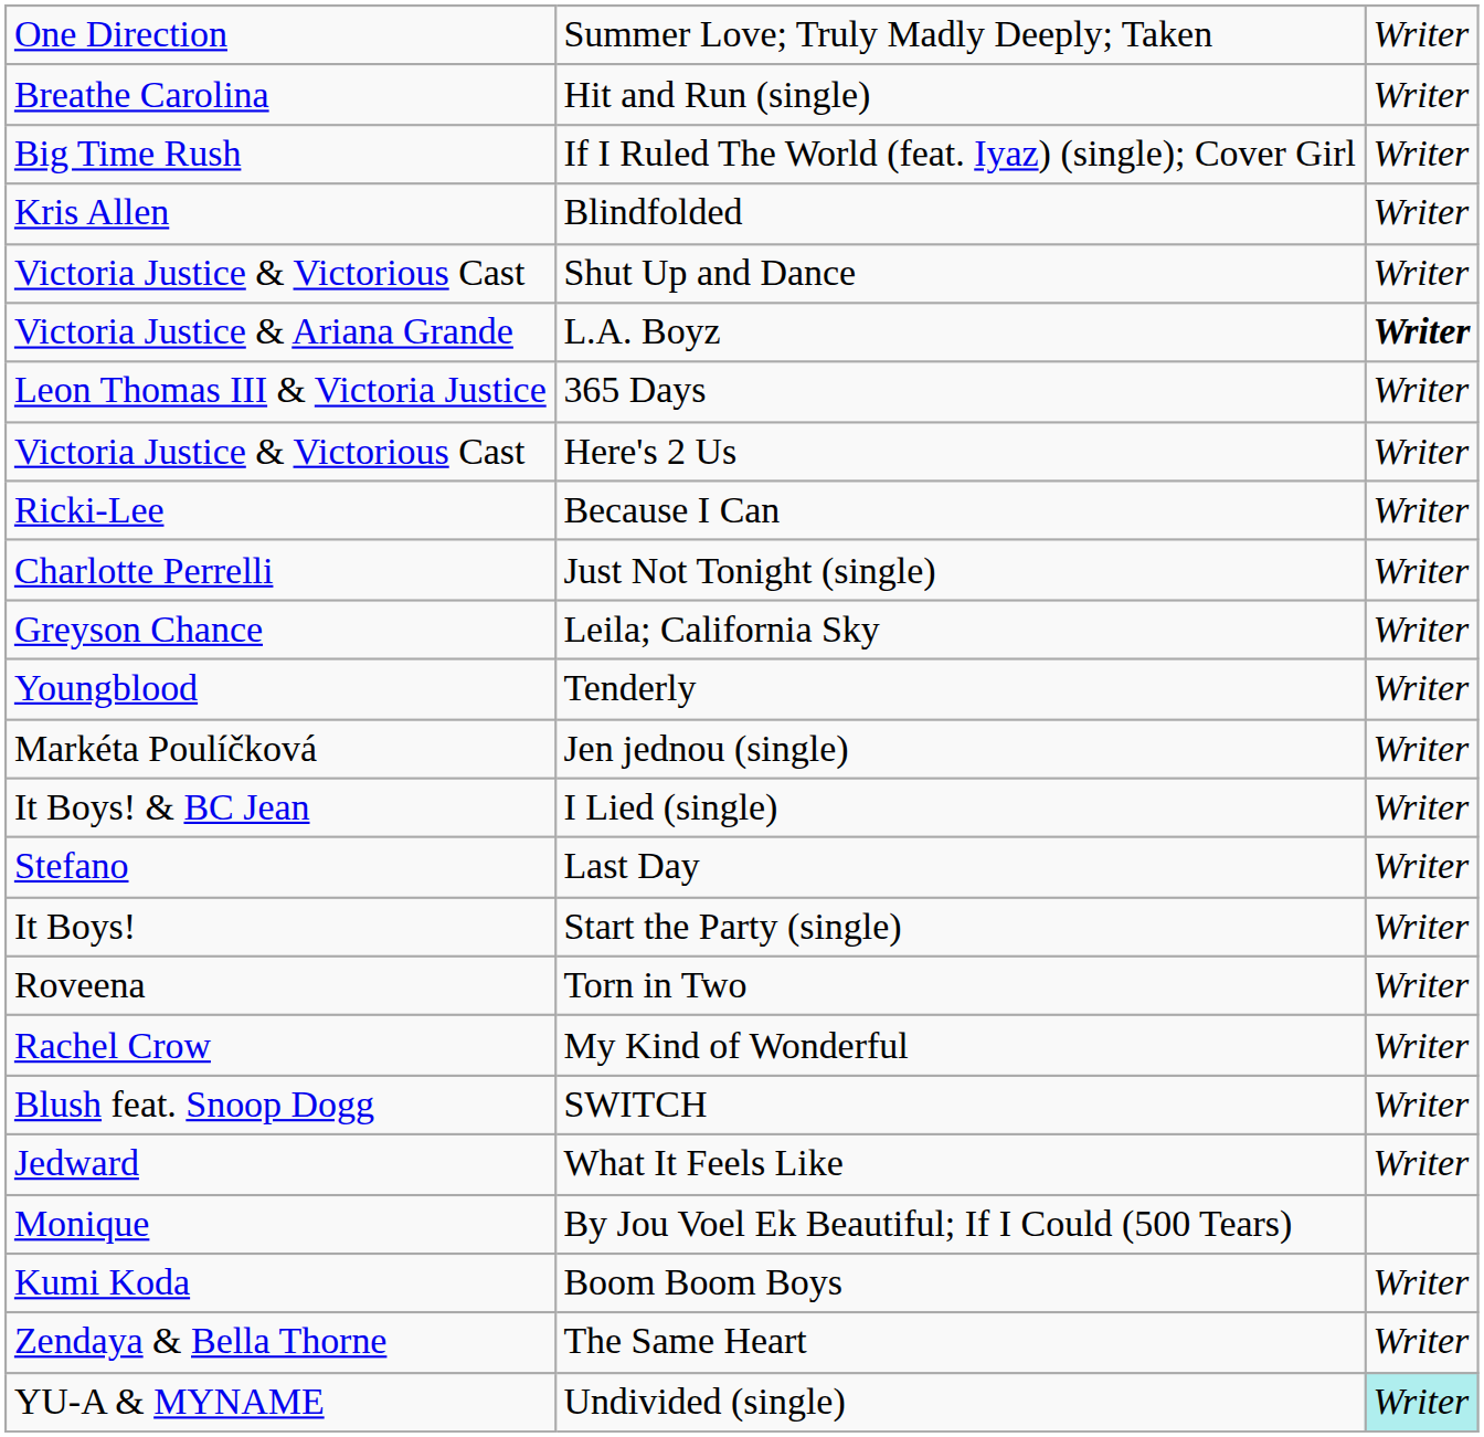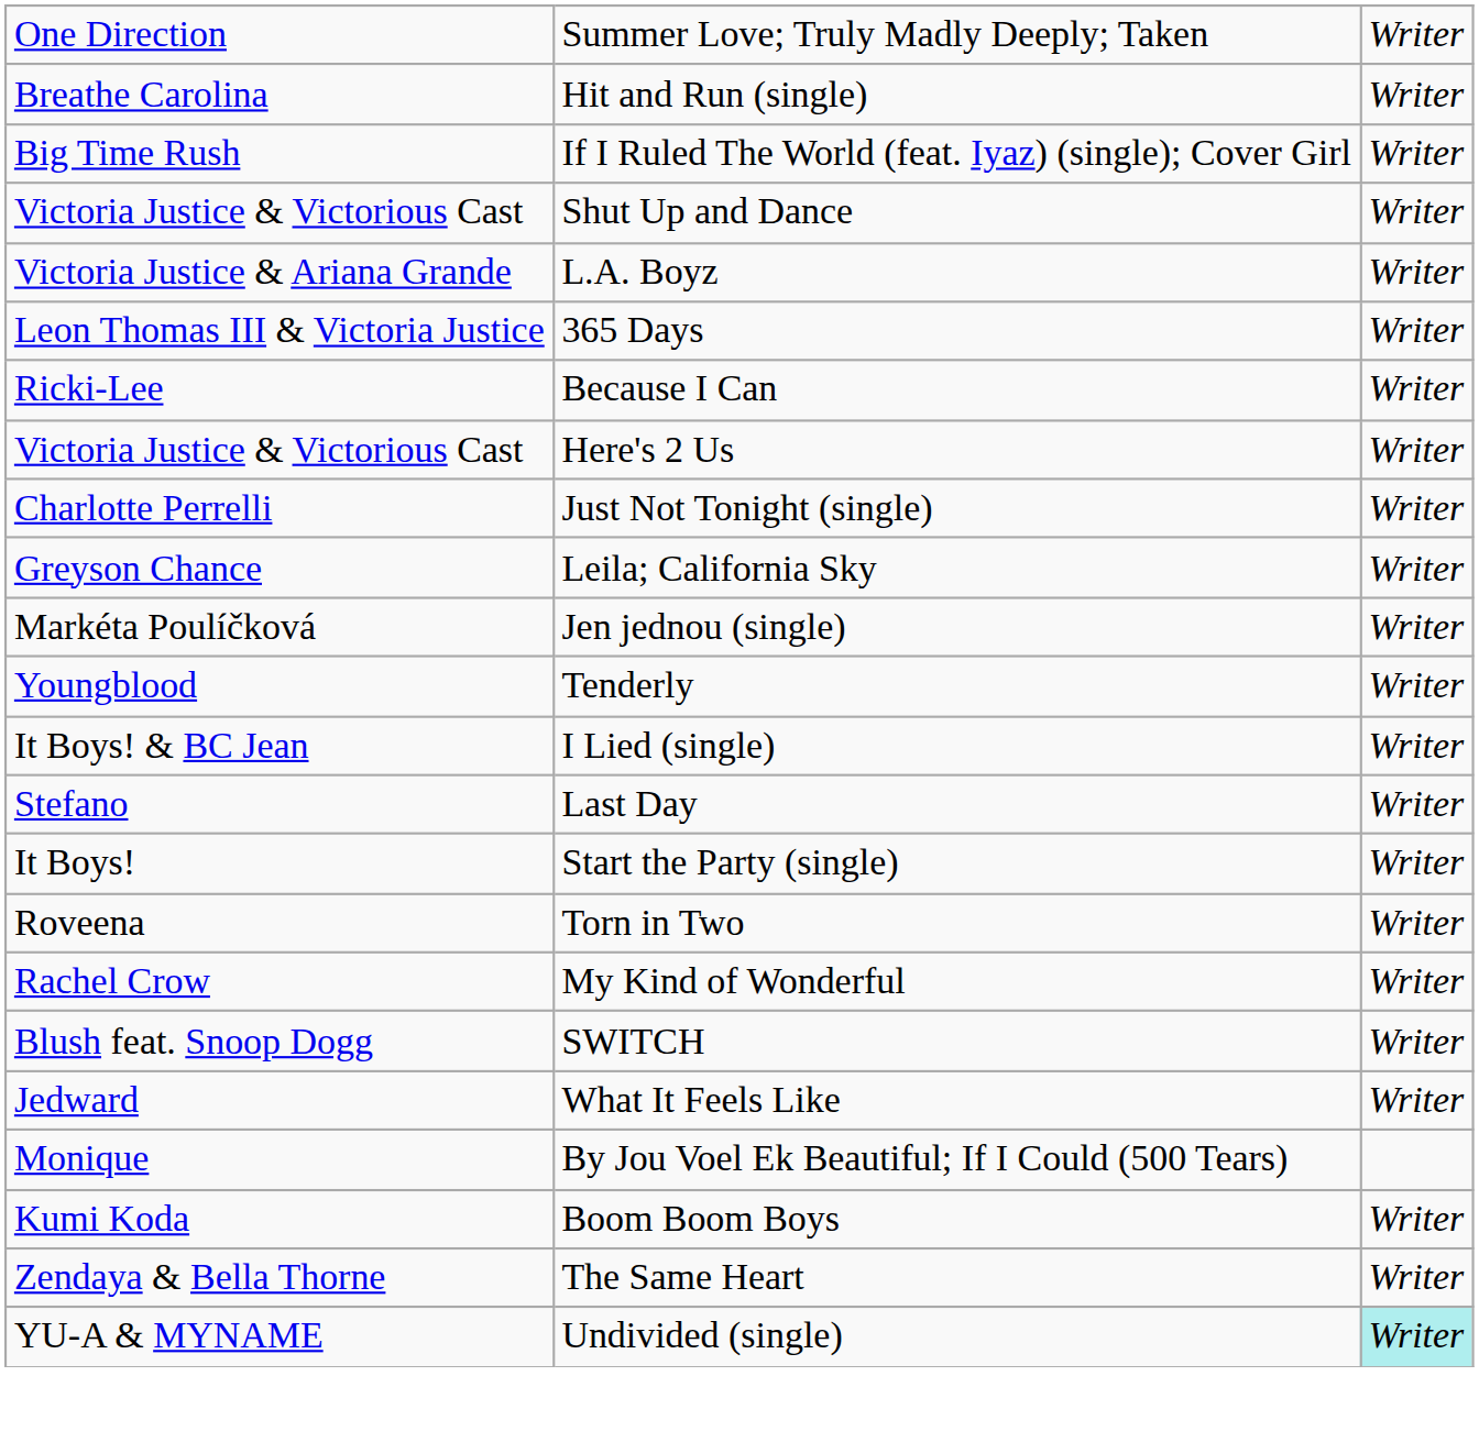 <table class="wikitable">
 <tr>
 <td><a href='#'>One Direction</a></td>
 <td>Summer Love; Truly Madly Deeply; Taken</td>
 <td><em>Writer</em></td>
 </tr>
 <tr>
 <td><a href='#'>Breathe Carolina</a></td>
 <td>Hit and Run (single)</td>
 <td><em>Writer</em></td>
 </tr>
 <tr>
 <td><a href='#'>Big Time Rush</a></td>
 <td>If I Ruled The World (feat. <a href='#'>Iyaz</a>) (single); Cover Girl</td>
 <td><em>Writer</em></td>
 </tr>
 <tr>
-<td><a href='#'>Kris Allen</a></td>
-<td>Blindfolded</td>
-<td><em>Writer</em></td>
-</tr>
-<tr>
 <td><a href='#'>Victoria Justice</a> & <a href='#'>Victorious</a> Cast</td>
 <td>Shut Up and Dance</td>
 <td><em>Writer</em></td>
 </tr>
 <tr>
 <td><a href='#'>Victoria Justice</a> & <a href='#'>Ariana Grande</a></td>
 <td>L.A. Boyz</td>
-<td><strong><em>Writer</em></strong></td>
+<td><em>Writer</em></td>
 </tr>
 <tr>
 <td><a href='#'>Leon Thomas III</a> & <a href='#'>Victoria Justice</a></td>
 <td>365 Days</td>
 <td><em>Writer</em></td>
 </tr>
 <tr>
-<td><a href='#'>Victoria Justice</a> & <a href='#'>Victorious</a> Cast</td>
-<td>Here's 2 Us</td>
+<td><a href='#'>Ricki-Lee</a></td>
+<td>Because I Can</td>
 <td><em>Writer</em></td>
 </tr>
 <tr>
-<td><a href='#'>Ricki-Lee</a></td>
-<td>Because I Can</td>
+<td><a href='#'>Victoria Justice</a> & <a href='#'>Victorious</a> Cast</td>
+<td>Here's 2 Us</td>
 <td><em>Writer</em></td>
 </tr>
 <tr>
 <td><a href='#'>Charlotte Perrelli</a></td>
 <td>Just Not Tonight (single)</td>
 <td><em>Writer</em></td>
 </tr>
 <tr>
 <td><a href='#'>Greyson Chance</a></td>
 <td>Leila; California Sky</td>
 <td><em>Writer</em></td>
 </tr>
 <tr>
-<td><a href='#'>Youngblood</a></td>
-<td>Tenderly</td>
+<td>Markéta Poulíčková</td>
+<td>Jen jednou (single)</td>
 <td><em>Writer</em></td>
 </tr>
 <tr>
-<td>Markéta Poulíčková</td>
-<td>Jen jednou (single)</td>
+<td><a href='#'>Youngblood</a></td>
+<td>Tenderly</td>
 <td><em>Writer</em></td>
 </tr>
 <tr>
 <td>It Boys! & <a href='#'>BC Jean</a></td>
 <td>I Lied (single)</td>
 <td><em>Writer</em></td>
 </tr>
 <tr>
 <td><a href='#'>Stefano</a></td>
 <td>Last Day</td>
 <td><em>Writer</em></td>
 </tr>
 <tr>
 <td>It Boys!</td>
 <td>Start the Party (single)</td>
 <td><em>Writer</em></td>
 </tr>
 <tr>
 <td>Roveena</td>
 <td>Torn in Two</td>
 <td><em>Writer</em></td>
 </tr>
 <tr>
 <td><a href='#'>Rachel Crow</a></td>
 <td>My Kind of Wonderful</td>
 <td><em>Writer</em></td>
 </tr>
 <tr>
 <td><a href='#'>Blush</a> feat. <a href='#'>Snoop Dogg</a></td>
 <td>SWITCH</td>
 <td><em>Writer</em></td>
 </tr>
 <tr>
 <td><a href='#'>Jedward</a></td>
 <td>What It Feels Like</td>
 <td><em>Writer</em></td>
 </tr>
 <tr>
 <td><a href='#'>Monique</a></td>
 <td>By Jou Voel Ek Beautiful; If I Could (500 Tears)</td>
 <td></td>
 </tr>
 <tr>
 <td><a href='#'>Kumi Koda</a></td>
 <td>Boom Boom Boys</td>
 <td><em>Writer</em></td>
 </tr>
 <tr>
 <td><a href='#'>Zendaya</a> & <a href='#'>Bella Thorne</a></td>
 <td>The Same Heart</td>
 <td><em>Writer</em></td>
 </tr>
 <tr>
 <td>YU-A & <a href='#'>MYNAME</a></td>
 <td>Undivided (single)</td>
 <td style="background: paleturquoise;"><em>Writer</em></td>
 </tr>
 </table>
